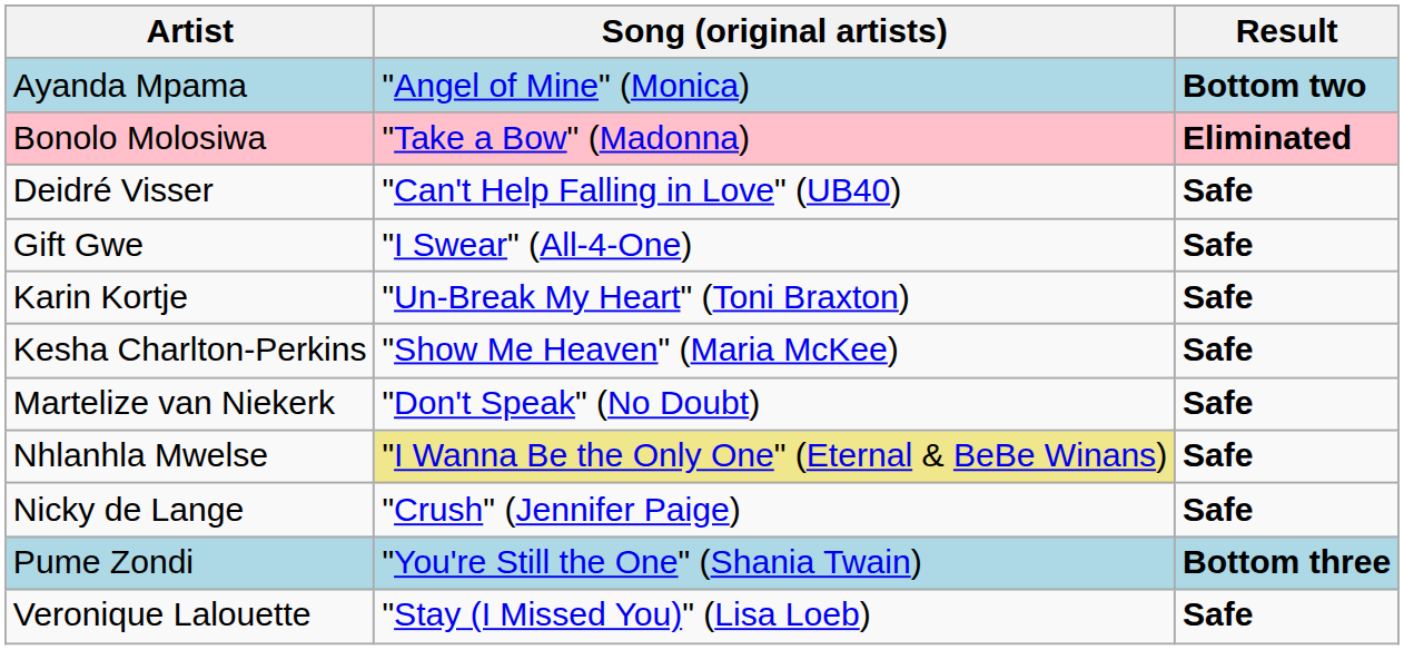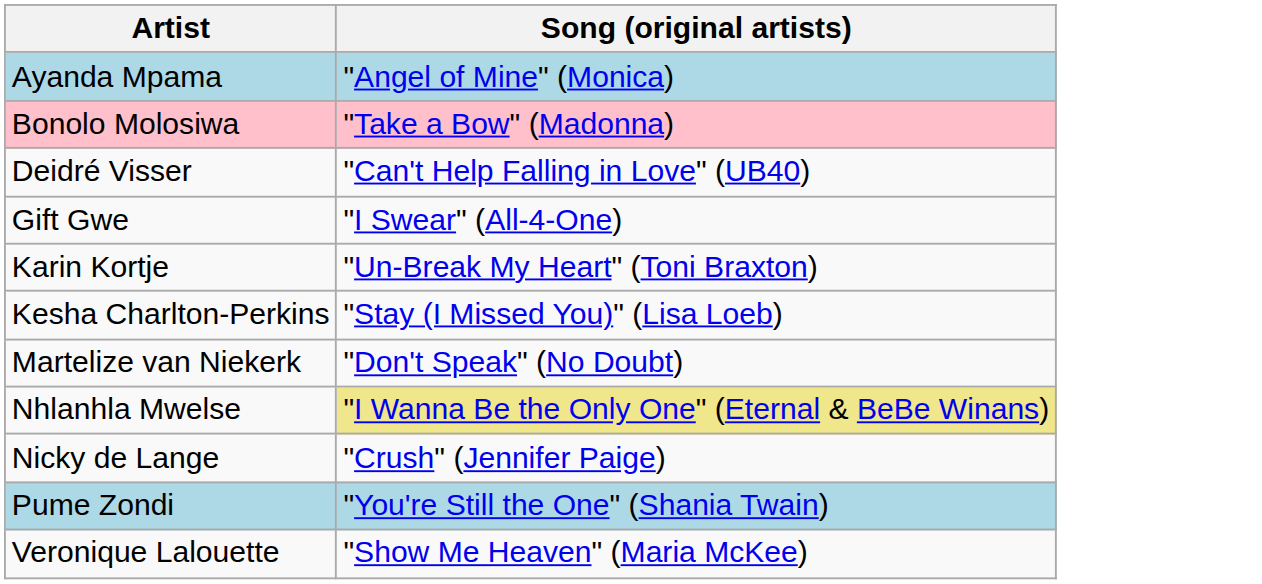 <table class=wikitable>
 <tr>
 <th>Artist</th>
 <th>Song (original artists)</th>
-<th>Result</th>
 </tr>
 <tr style="background:lightblue;">
 <td>Ayanda Mpama</td>
 <td>"<a href='#'>Angel of Mine</a>" (<a href='#'>Monica</a>)</td>
-<td><strong>Bottom two</strong></td>
 </tr>
 <tr style="background:pink;">
 <td>Bonolo Molosiwa</td>
 <td>"<a href='#'>Take a Bow</a>" (<a href='#'>Madonna</a>)</td>
-<td><strong>Eliminated</strong></td>
 </tr>
 <tr>
 <td>Deidré Visser</td>
 <td>"<a href='#'>Can't Help Falling in Love</a>" (<a href='#'>UB40</a>)</td>
-<td><strong>Safe</strong></td>
 </tr>
 <tr>
 <td>Gift Gwe</td>
 <td>"<a href='#'>I Swear</a>" (<a href='#'>All-4-One</a>)</td>
-<td><strong>Safe</strong></td>
 </tr>
 <tr>
 <td>Karin Kortje</td>
 <td>"<a href='#'>Un-Break My Heart</a>" (<a href='#'>Toni Braxton</a>)</td>
-<td><strong>Safe</strong></td>
 </tr>
 <tr>
 <td>Kesha Charlton-Perkins</td>
-<td>"<a href='#'>Show Me Heaven</a>" (<a href='#'>Maria McKee</a>)</td>
-<td><strong>Safe</strong></td>
+<td>"<a href='#'>Stay (I Missed You)</a>" (<a href='#'>Lisa Loeb</a>)</td>
 </tr>
 <tr>
 <td>Martelize van Niekerk</td>
 <td>"<a href='#'>Don't Speak</a>" (<a href='#'>No Doubt</a>)</td>
-<td><strong>Safe</strong></td>
 </tr>
 <tr>
 <td>Nhlanhla Mwelse</td>
 <td style="background: khaki;">"<a href='#'>I Wanna Be the Only One</a>" (<a href='#'>Eternal</a> & <a href='#'>BeBe Winans</a>)</td>
-<td><strong>Safe</strong></td>
 </tr>
 <tr>
 <td>Nicky de Lange</td>
 <td>"<a href='#'>Crush</a>" (<a href='#'>Jennifer Paige</a>)</td>
-<td><strong>Safe</strong></td>
 </tr>
 <tr style="background:lightblue;">
 <td>Pume Zondi</td>
 <td>"<a href='#'>You're Still the One</a>" (<a href='#'>Shania Twain</a>)</td>
-<td><strong>Bottom three</strong></td>
 </tr>
 <tr>
 <td>Veronique Lalouette</td>
-<td>"<a href='#'>Stay (I Missed You)</a>" (<a href='#'>Lisa Loeb</a>)</td>
-<td><strong>Safe</strong></td>
+<td>"<a href='#'>Show Me Heaven</a>" (<a href='#'>Maria McKee</a>)</td>
 </tr>
 </table>
